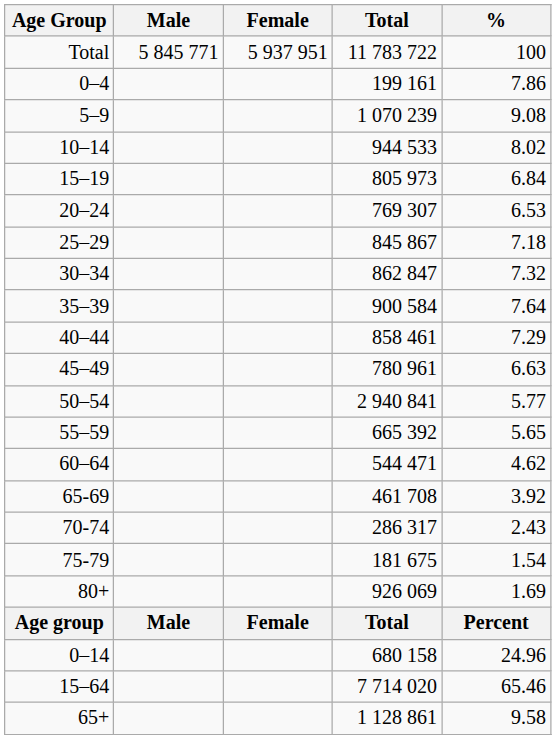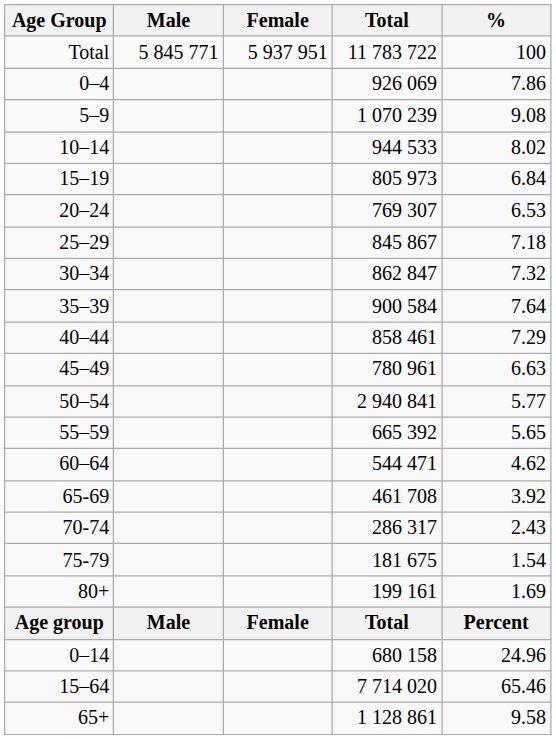 <table class="wikitable">
 <tr>
 <th width="80pt">Age Group</th>
 <th width="80pt">Male</th>
 <th width="80pt">Female</th>
 <th width="80pt">Total</th>
 <th width="80pt">%</th>
 </tr>
 <tr>
 <td align="right">Total</td>
 <td align="right">5 845 771</td>
 <td align="right">5 937 951</td>
 <td align="right">11 783 722</td>
 <td align="right">100</td>
 </tr>
 <tr>
 <td align="right">0–4</td>
 <td align="right"></td>
 <td align="right"></td>
-<td align="right">199 161</td>
+<td align="right">926 069</td>
 <td align="right">7.86</td>
 </tr>
 <tr>
 <td align="right">5–9</td>
 <td align="right"></td>
 <td align="right"></td>
 <td align="right">1 070 239</td>
 <td align="right">9.08</td>
 </tr>
 <tr>
 <td align="right">10–14</td>
 <td align="right"></td>
 <td align="right"></td>
 <td align="right">944 533</td>
 <td align="right">8.02</td>
 </tr>
 <tr>
 <td align="right">15–19</td>
 <td align="right"></td>
 <td align="right"></td>
 <td align="right">805 973</td>
 <td align="right">6.84</td>
 </tr>
 <tr>
 <td align="right">20–24</td>
 <td align="right"></td>
 <td align="right"></td>
 <td align="right">769 307</td>
 <td align="right">6.53</td>
 </tr>
 <tr>
 <td align="right">25–29</td>
 <td align="right"></td>
 <td align="right"></td>
 <td align="right">845 867</td>
 <td align="right">7.18</td>
 </tr>
 <tr>
 <td align="right">30–34</td>
 <td align="right"></td>
 <td align="right"></td>
 <td align="right">862 847</td>
 <td align="right">7.32</td>
 </tr>
 <tr>
 <td align="right">35–39</td>
 <td align="right"></td>
 <td align="right"></td>
 <td align="right">900 584</td>
 <td align="right">7.64</td>
 </tr>
 <tr>
 <td align="right">40–44</td>
 <td align="right"></td>
 <td align="right"></td>
 <td align="right">858 461</td>
 <td align="right">7.29</td>
 </tr>
 <tr>
 <td align="right">45–49</td>
 <td align="right"></td>
 <td align="right"></td>
 <td align="right">780 961</td>
 <td align="right">6.63</td>
 </tr>
 <tr>
 <td align="right">50–54</td>
 <td align="right"></td>
 <td align="right"></td>
 <td align="right">2 940 841</td>
 <td align="right">5.77</td>
 </tr>
 <tr>
 <td align="right">55–59</td>
 <td align="right"></td>
 <td align="right"></td>
 <td align="right">665 392</td>
 <td align="right">5.65</td>
 </tr>
 <tr>
 <td align="right">60–64</td>
 <td align="right"></td>
 <td align="right"></td>
 <td align="right">544 471</td>
 <td align="right">4.62</td>
 </tr>
 <tr>
 <td align="right">65-69</td>
 <td align="right"></td>
 <td align="right"></td>
 <td align="right">461 708</td>
 <td align="right">3.92</td>
 </tr>
 <tr>
 <td align="right">70-74</td>
 <td align="right"></td>
 <td align="right"></td>
 <td align="right">286 317</td>
 <td align="right">2.43</td>
 </tr>
 <tr>
 <td align="right">75-79</td>
 <td align="right"></td>
 <td align="right"></td>
 <td align="right">181 675</td>
 <td align="right">1.54</td>
 </tr>
 <tr>
 <td align="right">80+</td>
 <td align="right"></td>
 <td align="right"></td>
-<td align="right">926 069</td>
+<td align="right">199 161</td>
 <td align="right">1.69</td>
 </tr>
 <tr>
 <th width="50">Age group</th>
 <th width="80pt">Male</th>
 <th width="80">Female</th>
 <th width="80">Total</th>
 <th width="50">Percent</th>
 </tr>
 <tr>
 <td align="right">0–14</td>
 <td align="right"></td>
 <td align="right"></td>
 <td align="right">680 158</td>
 <td align="right">24.96</td>
 </tr>
 <tr>
 <td align="right">15–64</td>
 <td align="right"></td>
 <td align="right"></td>
 <td align="right">7 714 020</td>
 <td align="right">65.46</td>
 </tr>
 <tr>
 <td align="right">65+</td>
 <td align="right"></td>
 <td align="right"></td>
 <td align="right">1 128 861</td>
 <td align="right">9.58</td>
 </tr>
 <tr>
 </tr>
 </table>
